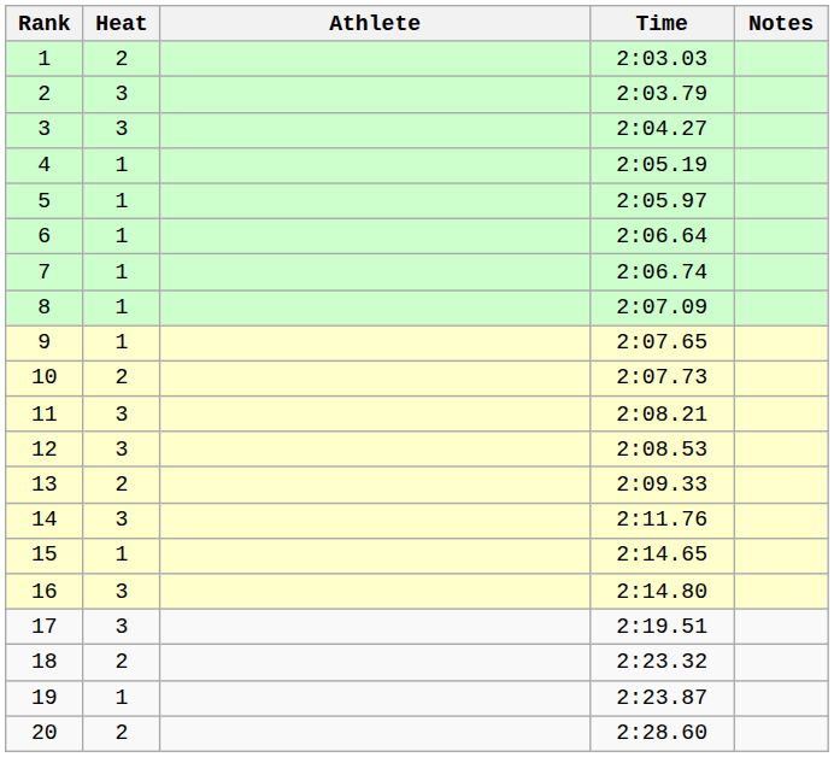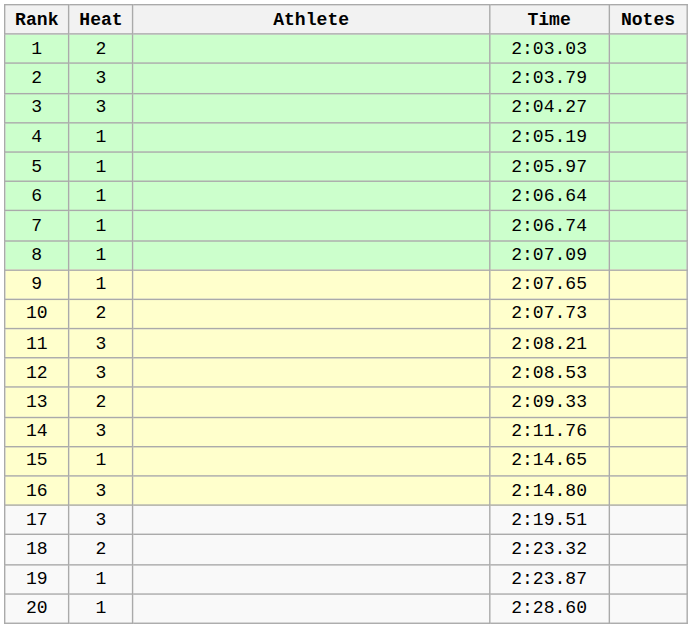 <table class="wikitable" style="text-align:center">
 <tr>
 <th width=40>Rank</th>
 <th width=40>Heat</th>
 <th width=250>Athlete</th>
 <th width=80>Time</th>
 <th width=50>Notes</th>
 </tr>
 <tr bgcolor="ccffcc">
 <td>1</td>
 <td>2</td>
 <td align=left></td>
 <td>2:03.03</td>
 <td></td>
 </tr>
 <tr bgcolor="ccffcc">
 <td>2</td>
 <td>3</td>
 <td align=left></td>
 <td>2:03.79</td>
 <td></td>
 </tr>
 <tr bgcolor="ccffcc">
 <td>3</td>
 <td>3</td>
 <td align=left></td>
 <td>2:04.27</td>
 <td></td>
 </tr>
 <tr bgcolor="ccffcc">
 <td>4</td>
 <td>1</td>
 <td align=left></td>
 <td>2:05.19</td>
 <td></td>
 </tr>
 <tr bgcolor="ccffcc">
 <td>5</td>
 <td>1</td>
 <td align=left></td>
 <td>2:05.97</td>
 <td></td>
 </tr>
 <tr bgcolor="ccffcc">
 <td>6</td>
 <td>1</td>
 <td align=left></td>
 <td>2:06.64</td>
 <td></td>
 </tr>
 <tr bgcolor="ccffcc">
 <td>7</td>
 <td>1</td>
 <td align=left></td>
 <td>2:06.74</td>
 <td></td>
 </tr>
 <tr bgcolor="ccffcc">
 <td>8</td>
 <td>1</td>
 <td align=left></td>
 <td>2:07.09</td>
 <td></td>
 </tr>
 <tr bgcolor="ffffcc">
 <td>9</td>
 <td>1</td>
 <td align=left></td>
 <td>2:07.65</td>
 <td></td>
 </tr>
 <tr bgcolor="ffffcc">
 <td>10</td>
 <td>2</td>
 <td align=left></td>
 <td>2:07.73</td>
 <td></td>
 </tr>
 <tr bgcolor="ffffcc">
 <td>11</td>
 <td>3</td>
 <td align=left></td>
 <td>2:08.21</td>
 <td></td>
 </tr>
 <tr bgcolor="ffffcc">
 <td>12</td>
 <td>3</td>
 <td align=left></td>
 <td>2:08.53</td>
 <td></td>
 </tr>
 <tr bgcolor="ffffcc">
 <td>13</td>
 <td>2</td>
 <td align=left></td>
 <td>2:09.33</td>
 <td></td>
 </tr>
 <tr bgcolor="ffffcc">
 <td>14</td>
 <td>3</td>
 <td align=left></td>
 <td>2:11.76</td>
 <td></td>
 </tr>
 <tr bgcolor="ffffcc">
 <td>15</td>
 <td>1</td>
 <td align=left></td>
 <td>2:14.65</td>
 <td></td>
 </tr>
 <tr bgcolor="ffffcc">
 <td>16</td>
 <td>3</td>
 <td align=left></td>
 <td>2:14.80</td>
 <td></td>
 </tr>
 <tr>
 <td>17</td>
 <td>3</td>
 <td align=left></td>
 <td>2:19.51</td>
 <td></td>
 </tr>
 <tr>
 <td>18</td>
 <td>2</td>
 <td align=left></td>
 <td>2:23.32</td>
 <td></td>
 </tr>
 <tr>
 <td>19</td>
 <td>1</td>
 <td align=left></td>
 <td>2:23.87</td>
 <td></td>
 </tr>
 <tr>
 <td>20</td>
-<td>2</td>
+<td>1</td>
 <td align=left></td>
 <td>2:28.60</td>
 <td></td>
 </tr>
 </table>
